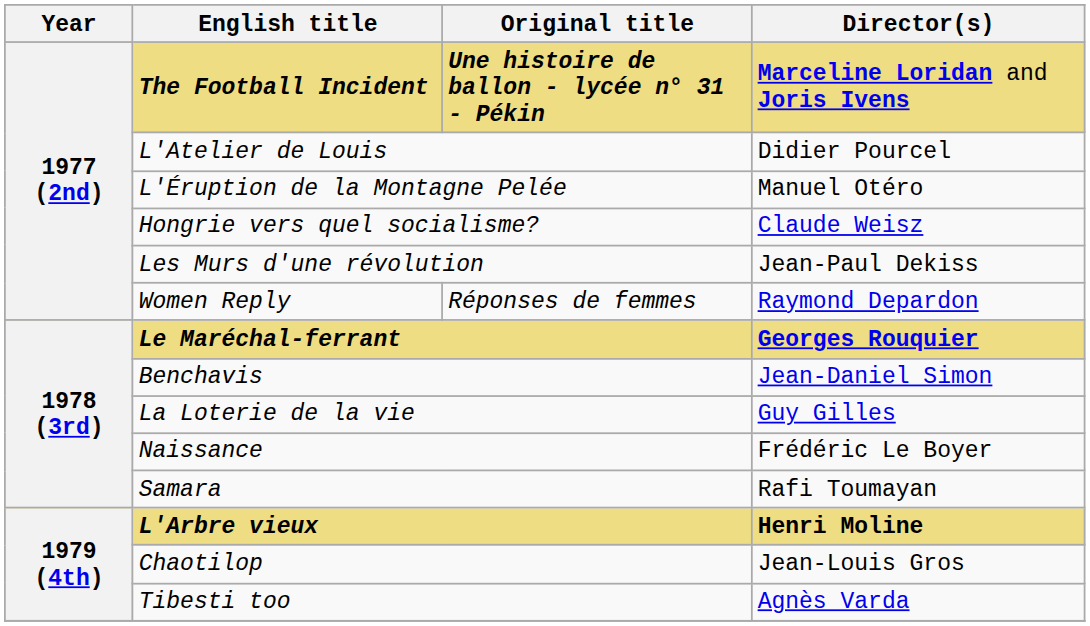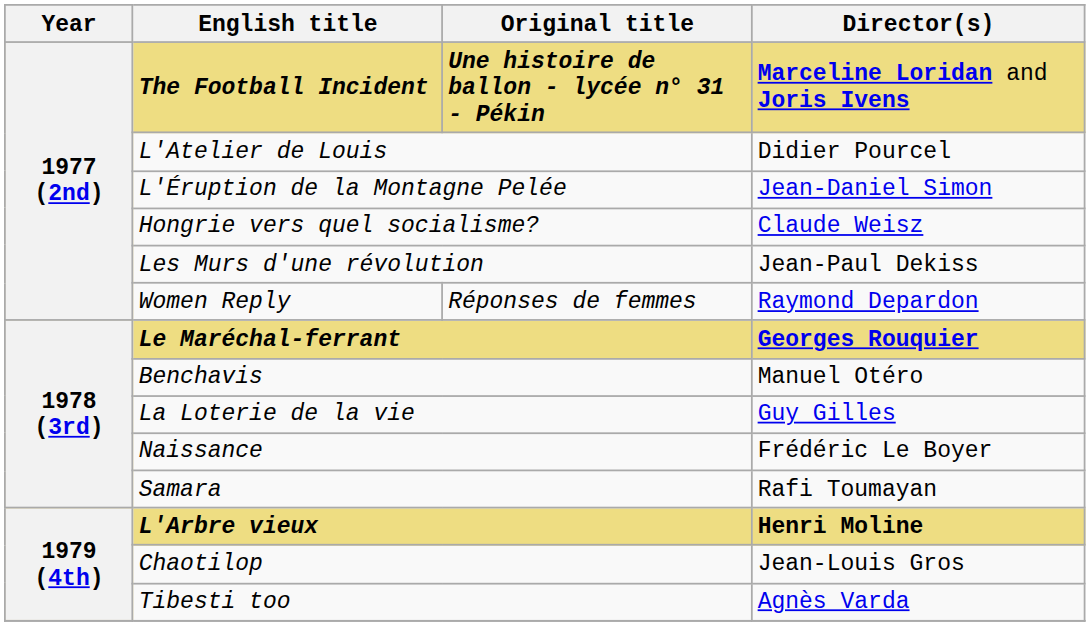 <table class="wikitable">
 <tr>
 <th width="100">Year</th>
 <th width="300">English title</th>
 <th width="300">Original title</th>
 <th width="300">Director(s)</th>
 </tr>
 <tr style="background:#eedd82;">
 <th rowspan="6" align="center">1977<br>(<a href='#'>2nd</a>)</th>
 <td><strong><em>The Football Incident</em></strong></td>
 <td><strong><em>Une histoire de ballon - lycée n° 31 - Pékin</em></strong></td>
 <td><strong><a href='#'>Marceline Loridan</a></strong> and <strong><a href='#'>Joris Ivens</a></strong></td>
 </tr>
 <tr>
 <td colspan="2"><em>L'Atelier de Louis</em></td>
 <td>Didier Pourcel</td>
 </tr>
 <tr>
 <td colspan="2"><em>L'Éruption de la Montagne Pelée</em></td>
-<td>Manuel Otéro</td>
+<td><a href='#'>Jean-Daniel Simon</a></td>
 </tr>
 <tr>
 <td colspan="2"><em>Hongrie vers quel socialisme?</em></td>
 <td><a href='#'>Claude Weisz</a></td>
 </tr>
 <tr>
 <td colspan="2"><em>Les Murs d'une révolution</em></td>
 <td>Jean-Paul Dekiss</td>
 </tr>
 <tr>
 <td><em>Women Reply</em></td>
 <td><em>Réponses de femmes</em></td>
 <td><a href='#'>Raymond Depardon</a></td>
 </tr>
 <tr style="background:#eedd82;">
 <th rowspan="5" align="center">1978<br>(<a href='#'>3rd</a>)</th>
 <td colspan="2"><strong><em>Le Maréchal-ferrant</em></strong></td>
 <td><strong><a href='#'>Georges Rouquier</a></strong></td>
 </tr>
 <tr>
 <td colspan="2"><em>Benchavis</em></td>
-<td><a href='#'>Jean-Daniel Simon</a></td>
+<td>Manuel Otéro</td>
 </tr>
 <tr>
 <td colspan="2"><em>La Loterie de la vie</em></td>
 <td><a href='#'>Guy Gilles</a></td>
 </tr>
 <tr>
 <td colspan="2"><em>Naissance</em></td>
 <td>Frédéric Le Boyer</td>
 </tr>
 <tr>
 <td colspan="2"><em>Samara</em></td>
 <td>Rafi Toumayan</td>
 </tr>
 <tr style="background:#eedd82;">
 <th rowspan="3" align="center">1979<br>(<a href='#'>4th</a>)</th>
 <td colspan="2"><strong><em>L'Arbre vieux</em></strong></td>
 <td><strong>Henri Moline</strong></td>
 </tr>
 <tr>
 <td colspan="2"><em>Chaotilop</em></td>
 <td>Jean-Louis Gros</td>
 </tr>
 <tr>
 <td colspan="2"><em>Tibesti too</em></td>
 <td><a href='#'>Agnès Varda</a></td>
 </tr>
 <tr>
 </tr>
 </table>
